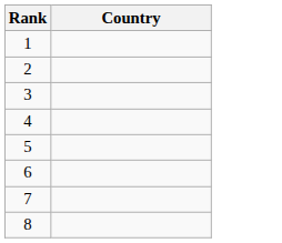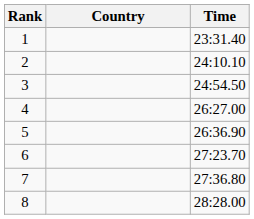 <table class="wikitable" style="text-align:center">
 <tr>
 <th>Rank</th>
 <th width=150>Country</th>
+<th width=5em>Time</th>
 </tr>
 <tr>
 <td>1</td>
 <td align=left></td>
+<td>23:31.40</td>
 </tr>
 <tr>
 <td>2</td>
 <td align=left></td>
+<td>24:10.10</td>
 </tr>
 <tr>
 <td>3</td>
 <td align=left></td>
+<td>24:54.50</td>
 </tr>
 <tr>
 <td>4</td>
 <td align=left></td>
+<td>26:27.00</td>
 </tr>
 <tr>
 <td>5</td>
 <td align=left></td>
+<td>26:36.90</td>
 </tr>
 <tr>
 <td>6</td>
 <td align=left></td>
+<td>27:23.70</td>
 </tr>
 <tr>
 <td>7</td>
 <td align=left></td>
+<td>27:36.80</td>
 </tr>
 <tr>
 <td>8</td>
 <td align=left></td>
+<td>28:28.00</td>
 </tr>
 </table>
